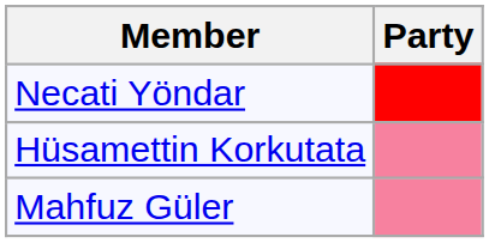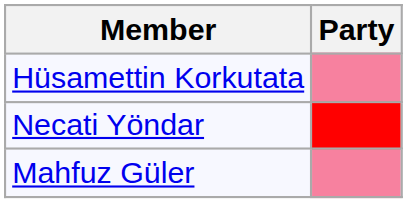 <table class=wikitable style="border:1px solid #8888aa; background-color:#f7f8ff; padding:0px; font-size:90%;">
 <tr>
 <th>Member</th>
 <th>Party</th>
 </tr>
 <tr>
+<td><a href='#'>Hüsamettin Korkutata</a></td>
+<td style="background: #F7819F"></td>
+</tr>
+<tr>
 <td><a href='#'>Necati Yöndar</a></td>
 <td style="background: #ff0000"></td>
-</tr>
-<tr>
-<td><a href='#'>Hüsamettin Korkutata</a></td>
-<td style="background: #F7819F"></td>
 </tr>
 <tr>
 <td><a href='#'>Mahfuz Güler</a></td>
 <td style="background: #F7819F"></td>
 </tr>
 </table>
